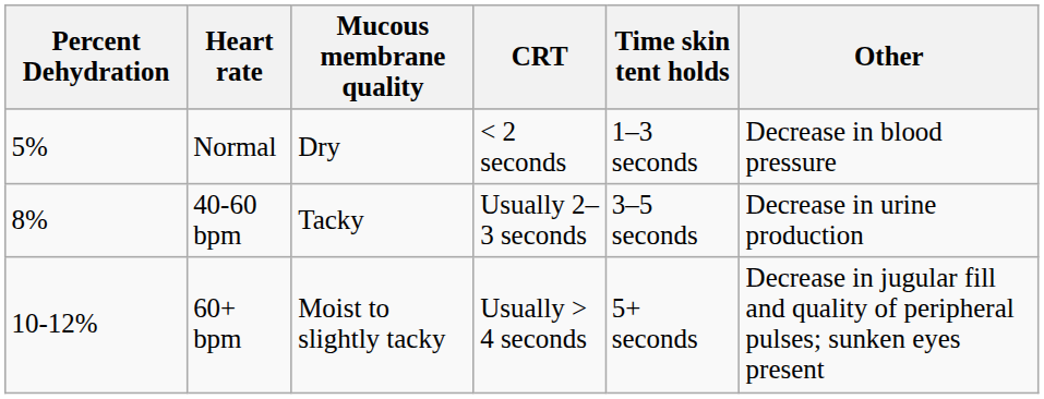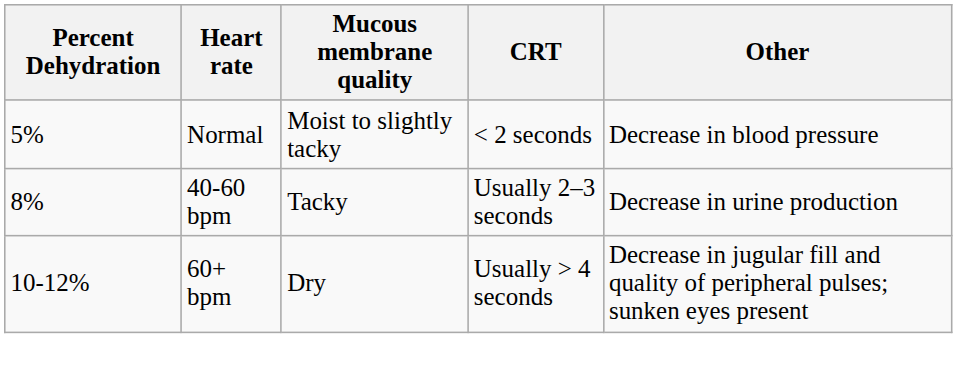 <table class="wikitable">
 <tr>
 <th>Percent Dehydration</th>
 <th>Heart rate</th>
 <th>Mucous membrane quality</th>
 <th>CRT</th>
-<th>Time skin tent holds</th>
 <th>Other</th>
 </tr>
 <tr>
 <td>5%</td>
 <td>Normal</td>
-<td>Dry</td>
+<td>Moist to slightly tacky</td>
 <td>< 2 seconds</td>
-<td>1–3 seconds</td>
 <td>Decrease in blood pressure</td>
 </tr>
 <tr>
 <td>8%</td>
 <td>40-60 bpm</td>
 <td>Tacky</td>
 <td>Usually 2–3 seconds</td>
-<td>3–5 seconds</td>
 <td>Decrease in urine production</td>
 </tr>
 <tr>
 <td>10-12%</td>
 <td>60+ bpm</td>
-<td>Moist to slightly tacky</td>
+<td>Dry</td>
 <td>Usually > 4 seconds</td>
-<td>5+ seconds</td>
 <td>Decrease in jugular fill and quality of peripheral pulses; sunken eyes present</td>
 </tr>
 </table>
